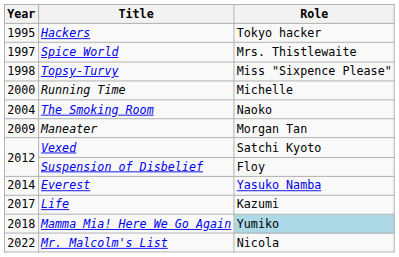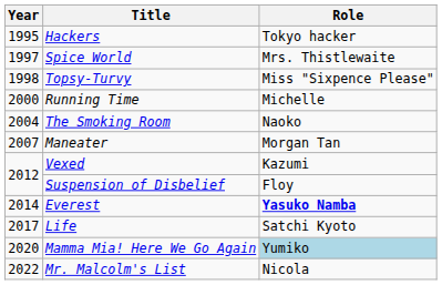 <table class="wikitable sortable">
 <tr>
 <th>Year</th>
 <th>Title</th>
 <th>Role</th>
 </tr>
 <tr>
 <td>1995</td>
 <td><em><a href='#'>Hackers</a></em></td>
 <td>Tokyo hacker</td>
 </tr>
 <tr>
 <td>1997</td>
 <td><em><a href='#'>Spice World</a></em></td>
 <td>Mrs. Thistlewaite</td>
 </tr>
 <tr>
 <td>1998</td>
 <td><em><a href='#'>Topsy-Turvy</a></em></td>
 <td>Miss "Sixpence Please"</td>
 </tr>
 <tr>
 <td>2000</td>
 <td><em>Running Time</em></td>
 <td>Michelle</td>
 </tr>
 <tr>
 <td>2004</td>
 <td data-sort-value="Smoking Room, The"><em><a href='#'>The Smoking Room</a></em></td>
 <td>Naoko</td>
 </tr>
 <tr>
-<td>2009</td>
+<td>2007</td>
 <td><em>Maneater</em></td>
 <td>Morgan Tan</td>
 </tr>
 <tr>
 <td rowspan="2">2012</td>
 <td><em><a href='#'>Vexed</a></em></td>
-<td>Satchi Kyoto</td>
+<td>Kazumi</td>
 </tr>
 <tr>
 <td><em><a href='#'>Suspension of Disbelief</a></em></td>
 <td>Floy</td>
 </tr>
 <tr>
 <td>2014</td>
 <td><em><a href='#'>Everest</a></em></td>
-<td><a href='#'>Yasuko Namba</a></td>
+<td><strong><a href='#'>Yasuko Namba</a></strong></td>
 </tr>
 <tr>
 <td>2017</td>
 <td><em><a href='#'>Life</a></em></td>
-<td>Kazumi</td>
+<td>Satchi Kyoto</td>
 </tr>
 <tr>
-<td>2018</td>
+<td>2020</td>
 <td><em><a href='#'>Mamma Mia! Here We Go Again</a></em></td>
 <td style="background: lightblue;">Yumiko</td>
 </tr>
 <tr>
 <td>2022</td>
 <td><em><a href='#'>Mr. Malcolm's List</a></em></td>
 <td>Nicola</td>
 </tr>
 </table>
